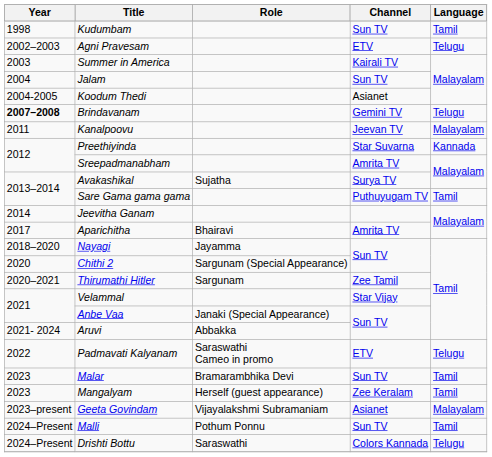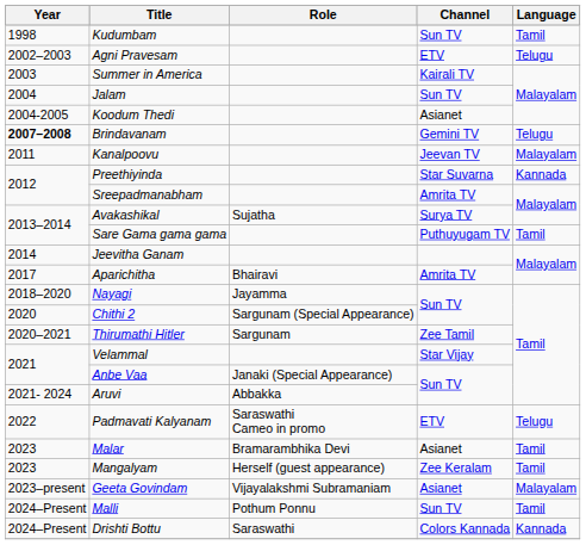 <table class="wikitable sortable">
 <tr style="background:#000;">
 <th>Year</th>
 <th>Title</th>
 <th>Role</th>
 <th>Channel</th>
 <th>Language</th>
 </tr>
 <tr>
 <td>1998</td>
 <td><em>Kudumbam</em></td>
 <td></td>
 <td><a href='#'>Sun TV</a></td>
 <td><a href='#'>Tamil</a></td>
 </tr>
 <tr>
 <td>2002–2003</td>
 <td><em>Agni Pravesam</em></td>
 <td></td>
 <td><a href='#'>ETV</a></td>
 <td><a href='#'>Telugu</a></td>
 </tr>
 <tr>
 <td>2003</td>
 <td><em>Summer in America</em></td>
 <td></td>
 <td><a href='#'>Kairali TV</a></td>
 <td rowspan=3><a href='#'>Malayalam</a></td>
 </tr>
 <tr>
 <td>2004</td>
 <td><em>Jalam</em></td>
 <td></td>
 <td><a href='#'>Sun TV</a></td>
 </tr>
 <tr>
 <td>2004-2005</td>
 <td><em>Koodum Thedi</em></td>
 <td></td>
 <td>Asianet</td>
 </tr>
 <tr>
 <td><strong>2007–2008</strong></td>
 <td><em>Brindavanam</em></td>
 <td></td>
 <td><a href='#'>Gemini TV</a></td>
 <td><a href='#'>Telugu</a></td>
 </tr>
 <tr>
 <td>2011</td>
 <td><em>Kanalpoovu</em></td>
 <td></td>
 <td><a href='#'>Jeevan TV</a></td>
 <td><a href='#'>Malayalam</a></td>
 </tr>
 <tr>
 <td rowspan=2>2012</td>
 <td><em>Preethiyinda</em></td>
 <td></td>
 <td><a href='#'>Star Suvarna</a></td>
 <td><a href='#'>Kannada</a></td>
 </tr>
 <tr>
 <td><em>Sreepadmanabham</em></td>
 <td></td>
 <td><a href='#'>Amrita TV</a></td>
 <td rowspan=2><a href='#'>Malayalam</a></td>
 </tr>
 <tr>
 <td rowspan="2">2013–2014</td>
 <td><em>Avakashikal</em></td>
 <td>Sujatha</td>
 <td><a href='#'>Surya TV</a></td>
 </tr>
 <tr>
 <td><em>Sare Gama gama gama</em></td>
 <td></td>
 <td><a href='#'>Puthuyugam TV</a></td>
 <td><a href='#'>Tamil</a></td>
 </tr>
 <tr>
 <td>2014</td>
 <td><em>Jeevitha Ganam</em></td>
 <td></td>
 <td></td>
 <td rowspan=2><a href='#'>Malayalam</a></td>
 </tr>
 <tr>
 <td>2017</td>
 <td><em>Aparichitha</em></td>
 <td>Bhairavi</td>
 <td><a href='#'>Amrita TV</a></td>
 </tr>
 <tr>
 <td>2018–2020</td>
 <td><a href='#'><em>Nayagi</em></a></td>
 <td>Jayamma</td>
 <td rowspan=2><a href='#'>Sun TV</a></td>
 <td rowspan=6><a href='#'>Tamil</a></td>
 </tr>
 <tr>
 <td>2020</td>
 <td><em><a href='#'>Chithi 2</a></em></td>
 <td>Sargunam (Special Appearance)</td>
 </tr>
 <tr>
 <td>2020–2021</td>
 <td><em><a href='#'>Thirumathi Hitler</a></em></td>
 <td>Sargunam</td>
 <td><a href='#'>Zee Tamil</a></td>
 </tr>
 <tr>
 <td rowspan="2">2021</td>
 <td><em>Velammal</em></td>
 <td></td>
 <td><a href='#'>Star Vijay</a></td>
 </tr>
 <tr>
 <td><a href='#'><em>Anbe Vaa</em></a></td>
 <td>Janaki (Special Appearance)</td>
 <td rowspan=2><a href='#'>Sun TV</a></td>
 </tr>
 <tr>
 <td>2021- 2024</td>
 <td><em>Aruvi</em></td>
 <td>Abbakka</td>
 </tr>
 <tr>
 <td>2022</td>
 <td><em>Padmavati Kalyanam</em></td>
 <td>Saraswathi<br>Cameo in promo</td>
 <td><a href='#'>ETV</a></td>
 <td><a href='#'>Telugu</a></td>
 </tr>
 <tr>
 <td>2023</td>
 <td><em><a href='#'>Malar</a></em></td>
 <td>Bramarambhika Devi</td>
-<td><a href='#'>Sun TV</a></td>
+<td>Asianet</td>
 <td><a href='#'>Tamil</a></td>
 </tr>
 <tr>
 <td>2023</td>
 <td><em>Mangalyam</em></td>
 <td>Herself (guest appearance)</td>
 <td><a href='#'>Zee Keralam</a></td>
 <td><a href='#'>Tamil</a></td>
 </tr>
 <tr>
 <td>2023–present</td>
 <td><em><a href='#'>Geeta Govindam</a></em></td>
 <td>Vijayalakshmi Subramaniam</td>
 <td><a href='#'>Asianet</a></td>
 <td><a href='#'>Malayalam</a></td>
 </tr>
 <tr>
 <td>2024–Present</td>
 <td><em><a href='#'>Malli</a></em></td>
 <td>Pothum Ponnu</td>
 <td><a href='#'>Sun TV</a></td>
 <td><a href='#'>Tamil</a></td>
 </tr>
 <tr>
 <td>2024–Present</td>
 <td><em>Drishti Bottu</em></td>
 <td>Saraswathi</td>
 <td><a href='#'>Colors Kannada</a></td>
-<td><a href='#'>Telugu</a></td>
+<td><a href='#'>Kannada</a></td>
 </tr>
 <tr>
 </tr>
 </table>
